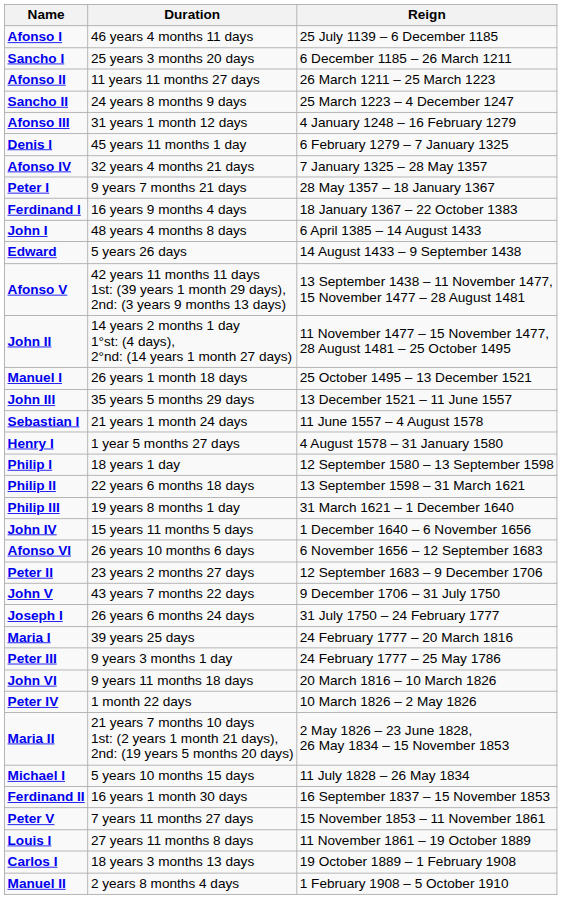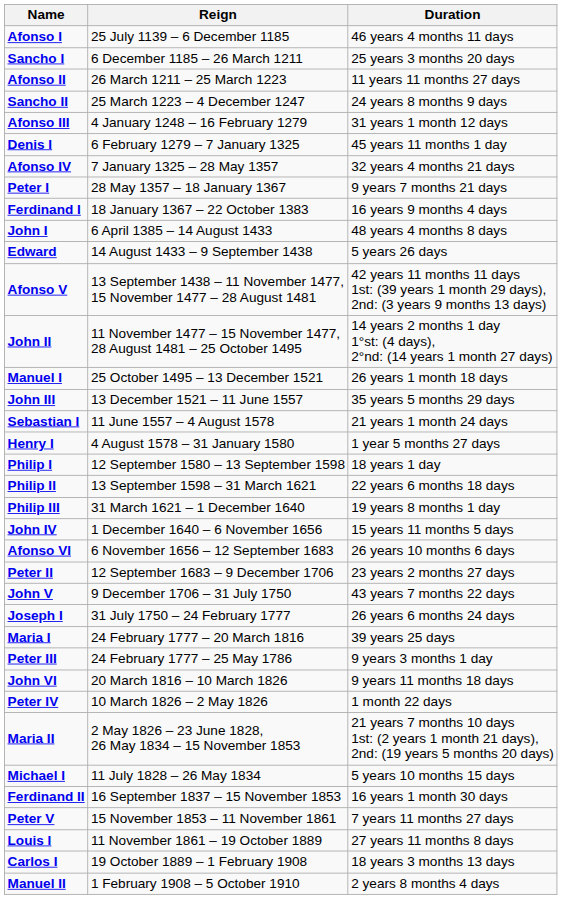 <table class="wikitable sortable">
 <tr>
 <th>Name</th>
+<th>Reign</th>
 <th>Duration</th>
-<th>Reign</th>
 </tr>
 <tr>
 <td><strong><a href='#'>Afonso I</a></strong></td>
+<td>25 July 1139 – 6 December 1185</td>
 <td>46 years 4 months 11 days</td>
-<td>25 July 1139 – 6 December 1185</td>
 </tr>
 <tr>
 <td><strong><a href='#'>Sancho I</a></strong></td>
+<td>6 December 1185 – 26 March 1211</td>
 <td>25 years 3 months 20 days</td>
-<td>6 December 1185 – 26 March 1211</td>
 </tr>
 <tr>
 <td><strong><a href='#'>Afonso II</a></strong></td>
+<td>26 March 1211 – 25 March 1223</td>
 <td>11 years 11 months 27 days</td>
-<td>26 March 1211 – 25 March 1223</td>
 </tr>
 <tr>
 <td><strong><a href='#'>Sancho II</a></strong></td>
+<td>25 March 1223 – 4 December 1247</td>
 <td>24 years 8 months 9 days</td>
-<td>25 March 1223 – 4 December 1247</td>
 </tr>
 <tr>
 <td><strong><a href='#'>Afonso III</a></strong></td>
+<td>4 January 1248 – 16 February 1279</td>
 <td>31 years 1 month 12 days</td>
-<td>4 January 1248 – 16 February 1279</td>
 </tr>
 <tr>
 <td><strong><a href='#'>Denis I</a></strong></td>
+<td>6 February 1279 – 7 January 1325</td>
 <td>45 years 11 months 1 day</td>
-<td>6 February 1279 – 7 January 1325</td>
 </tr>
 <tr>
 <td><strong><a href='#'>Afonso IV</a></strong></td>
+<td>7 January 1325 – 28 May 1357</td>
 <td>32 years 4 months 21 days</td>
-<td>7 January 1325 – 28 May 1357</td>
 </tr>
 <tr>
 <td><strong><a href='#'>Peter I</a></strong></td>
+<td>28 May 1357 – 18 January 1367</td>
 <td>9 years 7 months 21 days</td>
-<td>28 May 1357 – 18 January 1367</td>
 </tr>
 <tr>
 <td><strong><a href='#'>Ferdinand I</a></strong></td>
+<td>18 January 1367 – 22 October 1383</td>
 <td>16 years 9 months 4 days</td>
-<td>18 January 1367 – 22 October 1383</td>
 </tr>
 <tr>
 <td><strong><a href='#'>John I</a></strong></td>
+<td>6 April 1385 – 14 August 1433</td>
 <td>48 years 4 months 8 days</td>
-<td>6 April 1385 – 14 August 1433</td>
 </tr>
 <tr>
 <td><strong><a href='#'>Edward</a></strong></td>
+<td>14 August 1433 – 9 September 1438</td>
 <td>5 years 26 days</td>
-<td>14 August 1433 – 9 September 1438</td>
 </tr>
 <tr>
 <td><strong><a href='#'>Afonso V</a></strong></td>
+<td>13 September 1438 – 11 November 1477,<br>15 November 1477 – 28 August 1481</td>
 <td>42 years 11 months 11 days<br>1st: (39 years 1 month 29 days),<br>2nd: (3 years 9 months 13 days)</td>
-<td>13 September 1438 – 11 November 1477,<br>15 November 1477 – 28 August 1481</td>
 </tr>
 <tr>
 <td><strong><a href='#'>John II</a></strong></td>
+<td>11 November 1477 – 15 November 1477,<br>28 August 1481 – 25 October 1495</td>
 <td>14 years 2 months 1 day<br>1°st: (4 days),<br>2°nd: (14 years 1 month 27 days)</td>
-<td>11 November 1477 – 15 November 1477,<br>28 August 1481 – 25 October 1495</td>
 </tr>
 <tr>
 <td><strong><a href='#'>Manuel I</a></strong></td>
+<td>25 October 1495 – 13 December 1521</td>
 <td>26 years 1 month 18 days</td>
-<td>25 October 1495 – 13 December 1521</td>
 </tr>
 <tr>
 <td><strong><a href='#'>John III</a></strong></td>
+<td>13 December 1521 – 11 June 1557</td>
 <td>35 years 5 months 29 days</td>
-<td>13 December 1521 – 11 June 1557</td>
 </tr>
 <tr>
 <td><strong><a href='#'>Sebastian I</a></strong></td>
+<td>11 June 1557 – 4 August 1578</td>
 <td>21 years 1 month 24 days</td>
-<td>11 June 1557 – 4 August 1578</td>
 </tr>
 <tr>
 <td><strong><a href='#'>Henry I</a></strong></td>
+<td>4 August 1578 – 31 January 1580</td>
 <td>1 year 5 months 27 days</td>
-<td>4 August 1578 – 31 January 1580</td>
 </tr>
 <tr>
 <td><strong><a href='#'>Philip I</a></strong></td>
+<td>12 September 1580 – 13 September 1598</td>
 <td>18 years 1 day</td>
-<td>12 September 1580 – 13 September 1598</td>
 </tr>
 <tr>
 <td><strong><a href='#'>Philip II</a></strong></td>
+<td>13 September 1598 – 31 March 1621</td>
 <td>22 years 6 months 18 days</td>
-<td>13 September 1598 – 31 March 1621</td>
 </tr>
 <tr>
 <td><strong><a href='#'>Philip III</a></strong></td>
+<td>31 March 1621 – 1 December 1640</td>
 <td>19 years 8 months 1 day</td>
-<td>31 March 1621 – 1 December 1640</td>
 </tr>
 <tr>
 <td><strong><a href='#'>John IV</a></strong></td>
+<td>1 December 1640 – 6 November 1656</td>
 <td>15 years 11 months 5 days</td>
-<td>1 December 1640 – 6 November 1656</td>
 </tr>
 <tr>
 <td><strong><a href='#'>Afonso VI</a></strong></td>
+<td>6 November 1656 – 12 September 1683</td>
 <td>26 years 10 months 6 days</td>
-<td>6 November 1656 – 12 September 1683</td>
 </tr>
 <tr>
 <td><strong><a href='#'>Peter II</a></strong></td>
+<td>12 September 1683 – 9 December 1706</td>
 <td>23 years 2 months 27 days</td>
-<td>12 September 1683 – 9 December 1706</td>
 </tr>
 <tr>
 <td><strong><a href='#'>John V</a></strong></td>
+<td>9 December 1706 – 31 July 1750</td>
 <td>43 years 7 months 22 days</td>
-<td>9 December 1706 – 31 July 1750</td>
 </tr>
 <tr>
 <td><strong><a href='#'>Joseph I</a></strong></td>
+<td>31 July 1750 – 24 February 1777</td>
 <td>26 years 6 months 24 days</td>
-<td>31 July 1750 – 24 February 1777</td>
 </tr>
 <tr>
 <td><strong><a href='#'>Maria I</a></strong></td>
+<td>24 February 1777 – 20 March 1816</td>
 <td>39 years 25 days</td>
-<td>24 February 1777 – 20 March 1816</td>
 </tr>
 <tr>
 <td><strong><a href='#'>Peter III</a></strong></td>
+<td>24 February 1777 – 25 May 1786</td>
 <td>9 years 3 months 1 day</td>
-<td>24 February 1777 – 25 May 1786</td>
 </tr>
 <tr>
 <td><strong><a href='#'>John VI</a></strong></td>
+<td>20 March 1816 – 10 March 1826</td>
 <td>9 years 11 months 18 days</td>
-<td>20 March 1816 – 10 March 1826</td>
 </tr>
 <tr>
 <td><strong><a href='#'>Peter IV</a></strong></td>
+<td>10 March 1826 – 2 May 1826</td>
 <td>1 month 22 days</td>
-<td>10 March 1826 – 2 May 1826</td>
 </tr>
 <tr>
 <td><strong><a href='#'>Maria II</a></strong></td>
+<td>2 May 1826 – 23 June 1828,<br>26 May 1834 – 15 November 1853</td>
 <td>21 years 7 months 10 days<br>1st: (2 years 1 month 21 days),<br>2nd: (19 years 5 months 20 days)</td>
-<td>2 May 1826 – 23 June 1828,<br>26 May 1834 – 15 November 1853</td>
 </tr>
 <tr>
 <td><strong><a href='#'>Michael I</a></strong></td>
+<td>11 July 1828 – 26 May 1834</td>
 <td>5 years 10 months 15 days</td>
-<td>11 July 1828 – 26 May 1834</td>
 </tr>
 <tr>
 <td><strong><a href='#'>Ferdinand II</a></strong></td>
+<td>16 September 1837 – 15 November 1853</td>
 <td>16 years 1 month 30 days</td>
-<td>16 September 1837 – 15 November 1853</td>
 </tr>
 <tr>
 <td><strong><a href='#'>Peter V</a></strong></td>
+<td>15 November 1853 – 11 November 1861</td>
 <td>7 years 11 months 27 days</td>
-<td>15 November 1853 – 11 November 1861</td>
 </tr>
 <tr>
 <td><strong><a href='#'>Louis I</a></strong></td>
+<td>11 November 1861 – 19 October 1889</td>
 <td>27 years 11 months 8 days</td>
-<td>11 November 1861 – 19 October 1889</td>
 </tr>
 <tr>
 <td><strong><a href='#'>Carlos I</a></strong></td>
+<td>19 October 1889 – 1 February 1908</td>
 <td>18 years 3 months 13 days</td>
-<td>19 October 1889 – 1 February 1908</td>
 </tr>
 <tr>
 <td><strong><a href='#'>Manuel II</a></strong></td>
+<td>1 February 1908 – 5 October 1910</td>
 <td>2 years 8 months 4 days</td>
-<td>1 February 1908 – 5 October 1910</td>
 </tr>
 </table>
